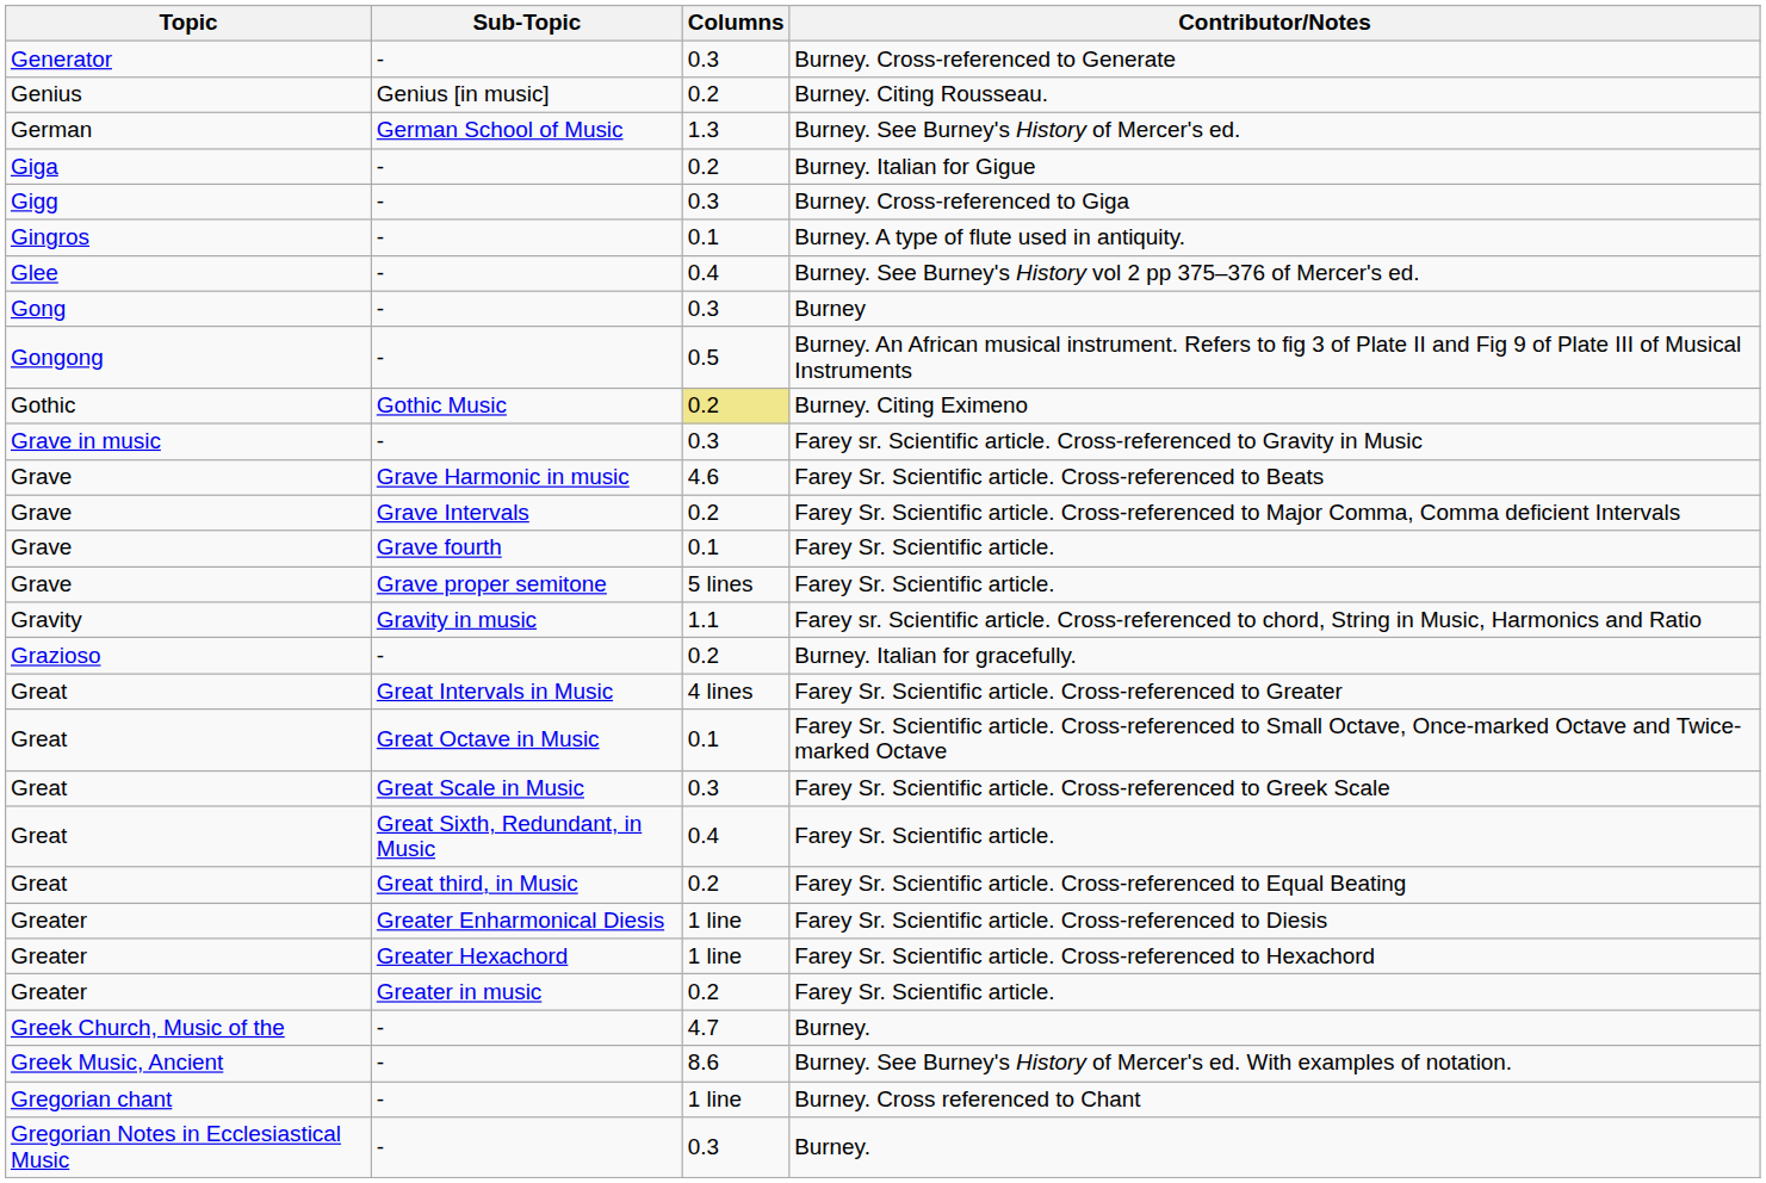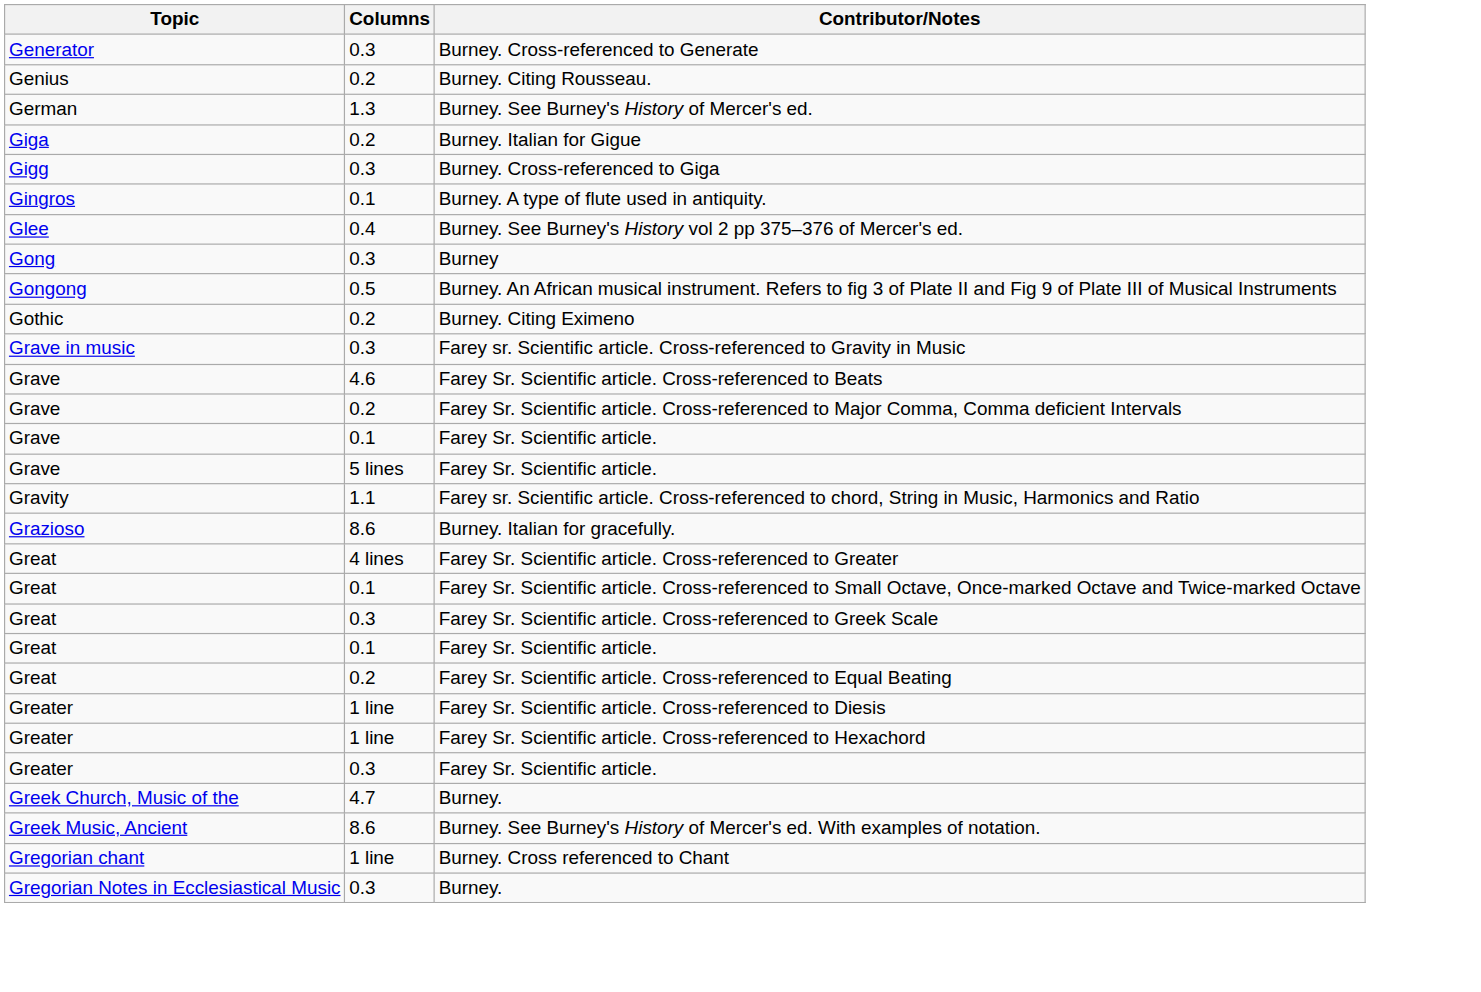 <table class="wikitable">
 <tr>
 <th>Topic</th>
-<th>Sub-Topic</th>
 <th>Columns</th>
 <th>Contributor/Notes</th>
 </tr>
 <tr>
 <td><a href='#'>Generator</a></td>
-<td>-</td>
 <td>0.3</td>
 <td>Burney. Cross-referenced to Generate</td>
 </tr>
 <tr>
 <td>Genius</td>
-<td>Genius [in music]</td>
 <td>0.2</td>
 <td>Burney. Citing Rousseau.</td>
 </tr>
 <tr>
 <td>German</td>
-<td><a href='#'>German School of Music</a></td>
 <td>1.3</td>
 <td>Burney. See Burney's <em>History</em> of Mercer's ed.</td>
 </tr>
 <tr>
 <td><a href='#'>Giga</a></td>
-<td>-</td>
 <td>0.2</td>
 <td>Burney. Italian for Gigue</td>
 </tr>
 <tr>
 <td><a href='#'>Gigg</a></td>
-<td>-</td>
 <td>0.3</td>
 <td>Burney. Cross-referenced to Giga</td>
 </tr>
 <tr>
 <td><a href='#'>Gingros</a></td>
-<td>-</td>
 <td>0.1</td>
 <td>Burney. A type of flute used in antiquity.</td>
 </tr>
 <tr>
 <td><a href='#'>Glee</a></td>
-<td>-</td>
 <td>0.4</td>
 <td>Burney. See Burney's <em>History</em> vol 2 pp 375–376 of Mercer's ed.</td>
 </tr>
 <tr>
 <td><a href='#'>Gong</a></td>
-<td>-</td>
 <td>0.3</td>
 <td>Burney</td>
 </tr>
 <tr>
 <td><a href='#'>Gongong</a></td>
-<td>-</td>
 <td>0.5</td>
 <td>Burney. An African musical instrument. Refers to fig 3 of Plate II and Fig 9 of Plate III of Musical Instruments</td>
 </tr>
 <tr>
 <td>Gothic</td>
-<td><a href='#'>Gothic Music</a></td>
-<td style="background: khaki;">0.2</td>
+<td>0.2</td>
 <td>Burney. Citing Eximeno</td>
 </tr>
 <tr>
 <td><a href='#'>Grave in music</a></td>
-<td>-</td>
 <td>0.3</td>
 <td>Farey sr. Scientific article. Cross-referenced to Gravity in Music</td>
 </tr>
 <tr>
 <td>Grave</td>
-<td><a href='#'>Grave Harmonic in music</a></td>
 <td>4.6</td>
 <td>Farey Sr. Scientific article. Cross-referenced to Beats</td>
 </tr>
 <tr>
 <td>Grave</td>
-<td><a href='#'>Grave Intervals</a></td>
 <td>0.2</td>
 <td>Farey Sr. Scientific article. Cross-referenced to Major Comma, Comma deficient Intervals</td>
 </tr>
 <tr>
 <td>Grave</td>
-<td><a href='#'>Grave fourth</a></td>
 <td>0.1</td>
 <td>Farey Sr. Scientific article.</td>
 </tr>
 <tr>
 <td>Grave</td>
-<td><a href='#'>Grave proper semitone</a></td>
 <td>5 lines</td>
 <td>Farey Sr. Scientific article.</td>
 </tr>
 <tr>
 <td>Gravity</td>
-<td><a href='#'>Gravity in music</a></td>
 <td>1.1</td>
 <td>Farey sr. Scientific article. Cross-referenced to chord, String in Music, Harmonics and Ratio</td>
 </tr>
 <tr>
 <td><a href='#'>Grazioso</a></td>
-<td>-</td>
-<td>0.2</td>
+<td>8.6</td>
 <td>Burney. Italian for gracefully.</td>
 </tr>
 <tr>
 <td>Great</td>
-<td><a href='#'>Great Intervals in Music</a></td>
 <td>4 lines</td>
 <td>Farey Sr. Scientific article. Cross-referenced to Greater</td>
 </tr>
 <tr>
 <td>Great</td>
-<td><a href='#'>Great Octave in Music</a></td>
 <td>0.1</td>
 <td>Farey Sr. Scientific article. Cross-referenced to Small Octave, Once-marked Octave and Twice-marked Octave</td>
 </tr>
 <tr>
 <td>Great</td>
-<td><a href='#'>Great Scale in Music</a></td>
 <td>0.3</td>
 <td>Farey Sr. Scientific article. Cross-referenced to Greek Scale</td>
 </tr>
 <tr>
 <td>Great</td>
-<td><a href='#'>Great Sixth, Redundant, in Music</a></td>
-<td>0.4</td>
+<td>0.1</td>
 <td>Farey Sr. Scientific article.</td>
 </tr>
 <tr>
 <td>Great</td>
-<td><a href='#'>Great third, in Music</a></td>
 <td>0.2</td>
 <td>Farey Sr. Scientific article. Cross-referenced to Equal Beating</td>
 </tr>
 <tr>
 <td>Greater</td>
-<td><a href='#'>Greater Enharmonical Diesis</a></td>
 <td>1 line</td>
 <td>Farey Sr. Scientific article. Cross-referenced to Diesis</td>
 </tr>
 <tr>
 <td>Greater</td>
-<td><a href='#'>Greater Hexachord</a></td>
 <td>1 line</td>
 <td>Farey Sr. Scientific article. Cross-referenced to Hexachord</td>
 </tr>
 <tr>
 <td>Greater</td>
-<td><a href='#'>Greater in music</a></td>
-<td>0.2</td>
+<td>0.3</td>
 <td>Farey Sr. Scientific article.</td>
 </tr>
 <tr>
 <td><a href='#'>Greek Church, Music of the</a></td>
-<td>-</td>
 <td>4.7</td>
 <td>Burney.</td>
 </tr>
 <tr>
 <td><a href='#'>Greek Music, Ancient</a></td>
-<td>-</td>
 <td>8.6</td>
 <td>Burney. See Burney's <em>History</em> of Mercer's ed. With examples of notation.</td>
 </tr>
 <tr>
 <td><a href='#'>Gregorian chant</a></td>
-<td>-</td>
 <td>1 line</td>
 <td>Burney. Cross referenced to Chant</td>
 </tr>
 <tr>
 <td><a href='#'>Gregorian Notes in Ecclesiastical Music</a></td>
-<td>-</td>
 <td>0.3</td>
 <td>Burney.</td>
 </tr>
 </table>
